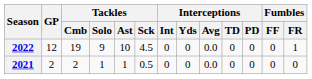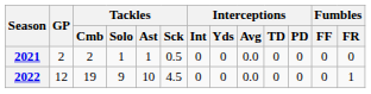 <table class="wikitable" style="text-align:center;">
 <tr>
 <th rowspan="2">Season</th>
 <th rowspan="2">GP</th>
 <th colspan="4">Tackles</th>
 <th colspan="5">Interceptions</th>
 <th colspan="2">Fumbles</th>
 </tr>
 <tr>
 <th>Cmb</th>
 <th>Solo</th>
 <th>Ast</th>
 <th>Sck</th>
 <th>Int</th>
 <th>Yds</th>
 <th>Avg</th>
 <th>TD</th>
 <th>PD</th>
 <th>FF</th>
 <th>FR</th>
 </tr>
 <tr>
+<th><a href='#'>2021</a></th>
+<td>2</td>
+<td>2</td>
+<td>1</td>
+<td>1</td>
+<td>0.5</td>
+<td>0</td>
+<td>0</td>
+<td>0.0</td>
+<td>0</td>
+<td>0</td>
+<td>0</td>
+<td>0</td>
+</tr>
+<tr>
 <th><a href='#'>2022</a></th>
 <td>12</td>
 <td>19</td>
 <td>9</td>
 <td>10</td>
 <td>4.5</td>
 <td>0</td>
 <td>0</td>
 <td>0.0</td>
 <td>0</td>
 <td>0</td>
 <td>0</td>
 <td>1</td>
 </tr>
-<tr>
-<th><a href='#'>2021</a></th>
-<td>2</td>
-<td>2</td>
-<td>1</td>
-<td>1</td>
-<td>0.5</td>
-<td>0</td>
-<td>0</td>
-<td>0.0</td>
-<td>0</td>
-<td>0</td>
-<td>0</td>
-<td>0</td>
-</tr>
 </table>
